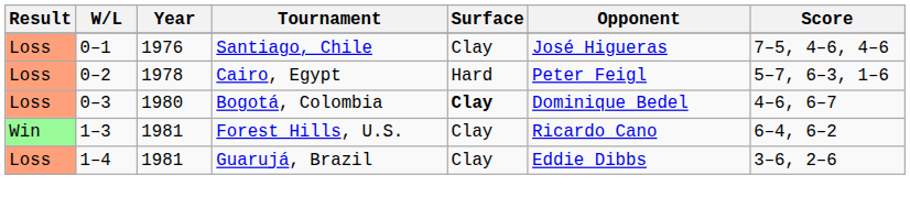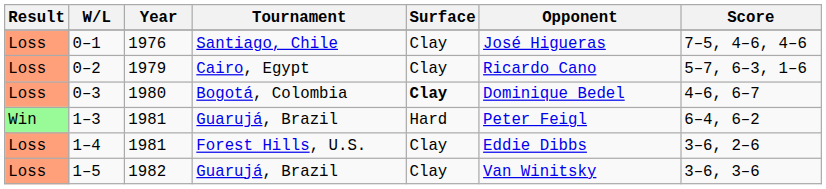 <table class="sortable wikitable">
 <tr>
 <th>Result</th>
 <th style="width:40px" class="unsortable">W/L</th>
 <th style="width:50px">Year</th>
 <th style="width:170px">Tournament</th>
 <th style="width:50px">Surface</th>
 <th style="width:160px">Opponent</th>
 <th style="width:110px" class="unsortable">Score</th>
 </tr>
 <tr>
 </tr>
 <tr>
 <td style="background:#ffa07a;">Loss</td>
 <td>0–1</td>
 <td>1976</td>
 <td><a href='#'>Santiago, Chile</a></td>
 <td>Clay</td>
 <td> <a href='#'>José Higueras</a></td>
 <td>7–5, 4–6, 4–6</td>
 </tr>
 <tr>
 <td style="background:#ffa07a;">Loss</td>
 <td>0–2</td>
-<td>1978</td>
+<td>1979</td>
 <td><a href='#'>Cairo</a>, Egypt</td>
-<td>Hard</td>
-<td> <a href='#'>Peter Feigl</a></td>
+<td>Clay</td>
+<td> <a href='#'>Ricardo Cano</a></td>
 <td>5–7, 6–3, 1–6</td>
 </tr>
 <tr>
 <td style="background:#ffa07a;">Loss</td>
 <td>0–3</td>
 <td>1980</td>
 <td><a href='#'>Bogotá</a>, Colombia</td>
 <td><strong>Clay</strong></td>
 <td> <a href='#'>Dominique Bedel</a></td>
 <td>4–6, 6–7</td>
 </tr>
 <tr>
 <td style="background:#98fb98;">Win</td>
 <td>1–3</td>
 <td>1981</td>
-<td><a href='#'>Forest Hills</a>, U.S.</td>
-<td>Clay</td>
-<td> <a href='#'>Ricardo Cano</a></td>
+<td><a href='#'>Guarujá</a>, Brazil</td>
+<td>Hard</td>
+<td> <a href='#'>Peter Feigl</a></td>
 <td>6–4, 6–2</td>
 </tr>
 <tr>
 <td style="background:#ffa07a;">Loss</td>
 <td>1–4</td>
 <td>1981</td>
-<td><a href='#'>Guarujá</a>, Brazil</td>
+<td><a href='#'>Forest Hills</a>, U.S.</td>
 <td>Clay</td>
 <td> <a href='#'>Eddie Dibbs</a></td>
 <td>3–6, 2–6</td>
 </tr>
+<tr>
+<td style="background:#ffa07a;">Loss</td>
+<td>1–5</td>
+<td>1982</td>
+<td><a href='#'>Guarujá</a>, Brazil</td>
+<td>Clay</td>
+<td> <a href='#'>Van Winitsky</a></td>
+<td>3–6, 3–6</td>
+</tr>
 </table>
